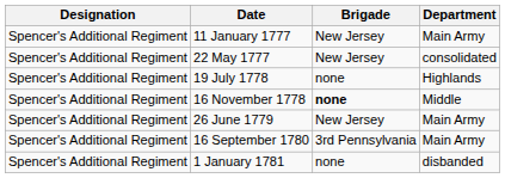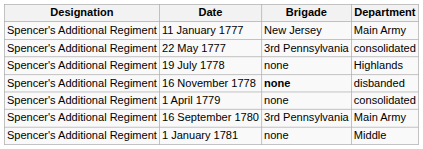 <table class="wikitable">
 <tr>
 <th>Designation</th>
 <th>Date</th>
 <th>Brigade</th>
 <th>Department</th>
 </tr>
 <tr>
 <td>Spencer's Additional Regiment</td>
 <td>11 January 1777</td>
 <td>New Jersey</td>
 <td>Main Army</td>
 </tr>
 <tr>
 <td>Spencer's Additional Regiment</td>
 <td>22 May 1777</td>
-<td>New Jersey</td>
+<td>3rd Pennsylvania</td>
 <td>consolidated</td>
 </tr>
 <tr>
 <td>Spencer's Additional Regiment</td>
 <td>19 July 1778</td>
 <td>none</td>
 <td>Highlands</td>
 </tr>
 <tr>
 <td>Spencer's Additional Regiment</td>
 <td>16 November 1778</td>
 <td><strong>none</strong></td>
-<td>Middle</td>
+<td>disbanded</td>
 </tr>
 <tr>
 <td>Spencer's Additional Regiment</td>
-<td>26 June 1779</td>
-<td>New Jersey</td>
-<td>Main Army</td>
+<td>1 April 1779</td>
+<td>none</td>
+<td>consolidated</td>
 </tr>
 <tr>
 <td>Spencer's Additional Regiment</td>
 <td>16 September 1780</td>
 <td>3rd Pennsylvania</td>
 <td>Main Army</td>
 </tr>
 <tr>
 <td>Spencer's Additional Regiment</td>
 <td>1 January 1781</td>
 <td>none</td>
-<td>disbanded</td>
+<td>Middle</td>
 </tr>
 </table>
